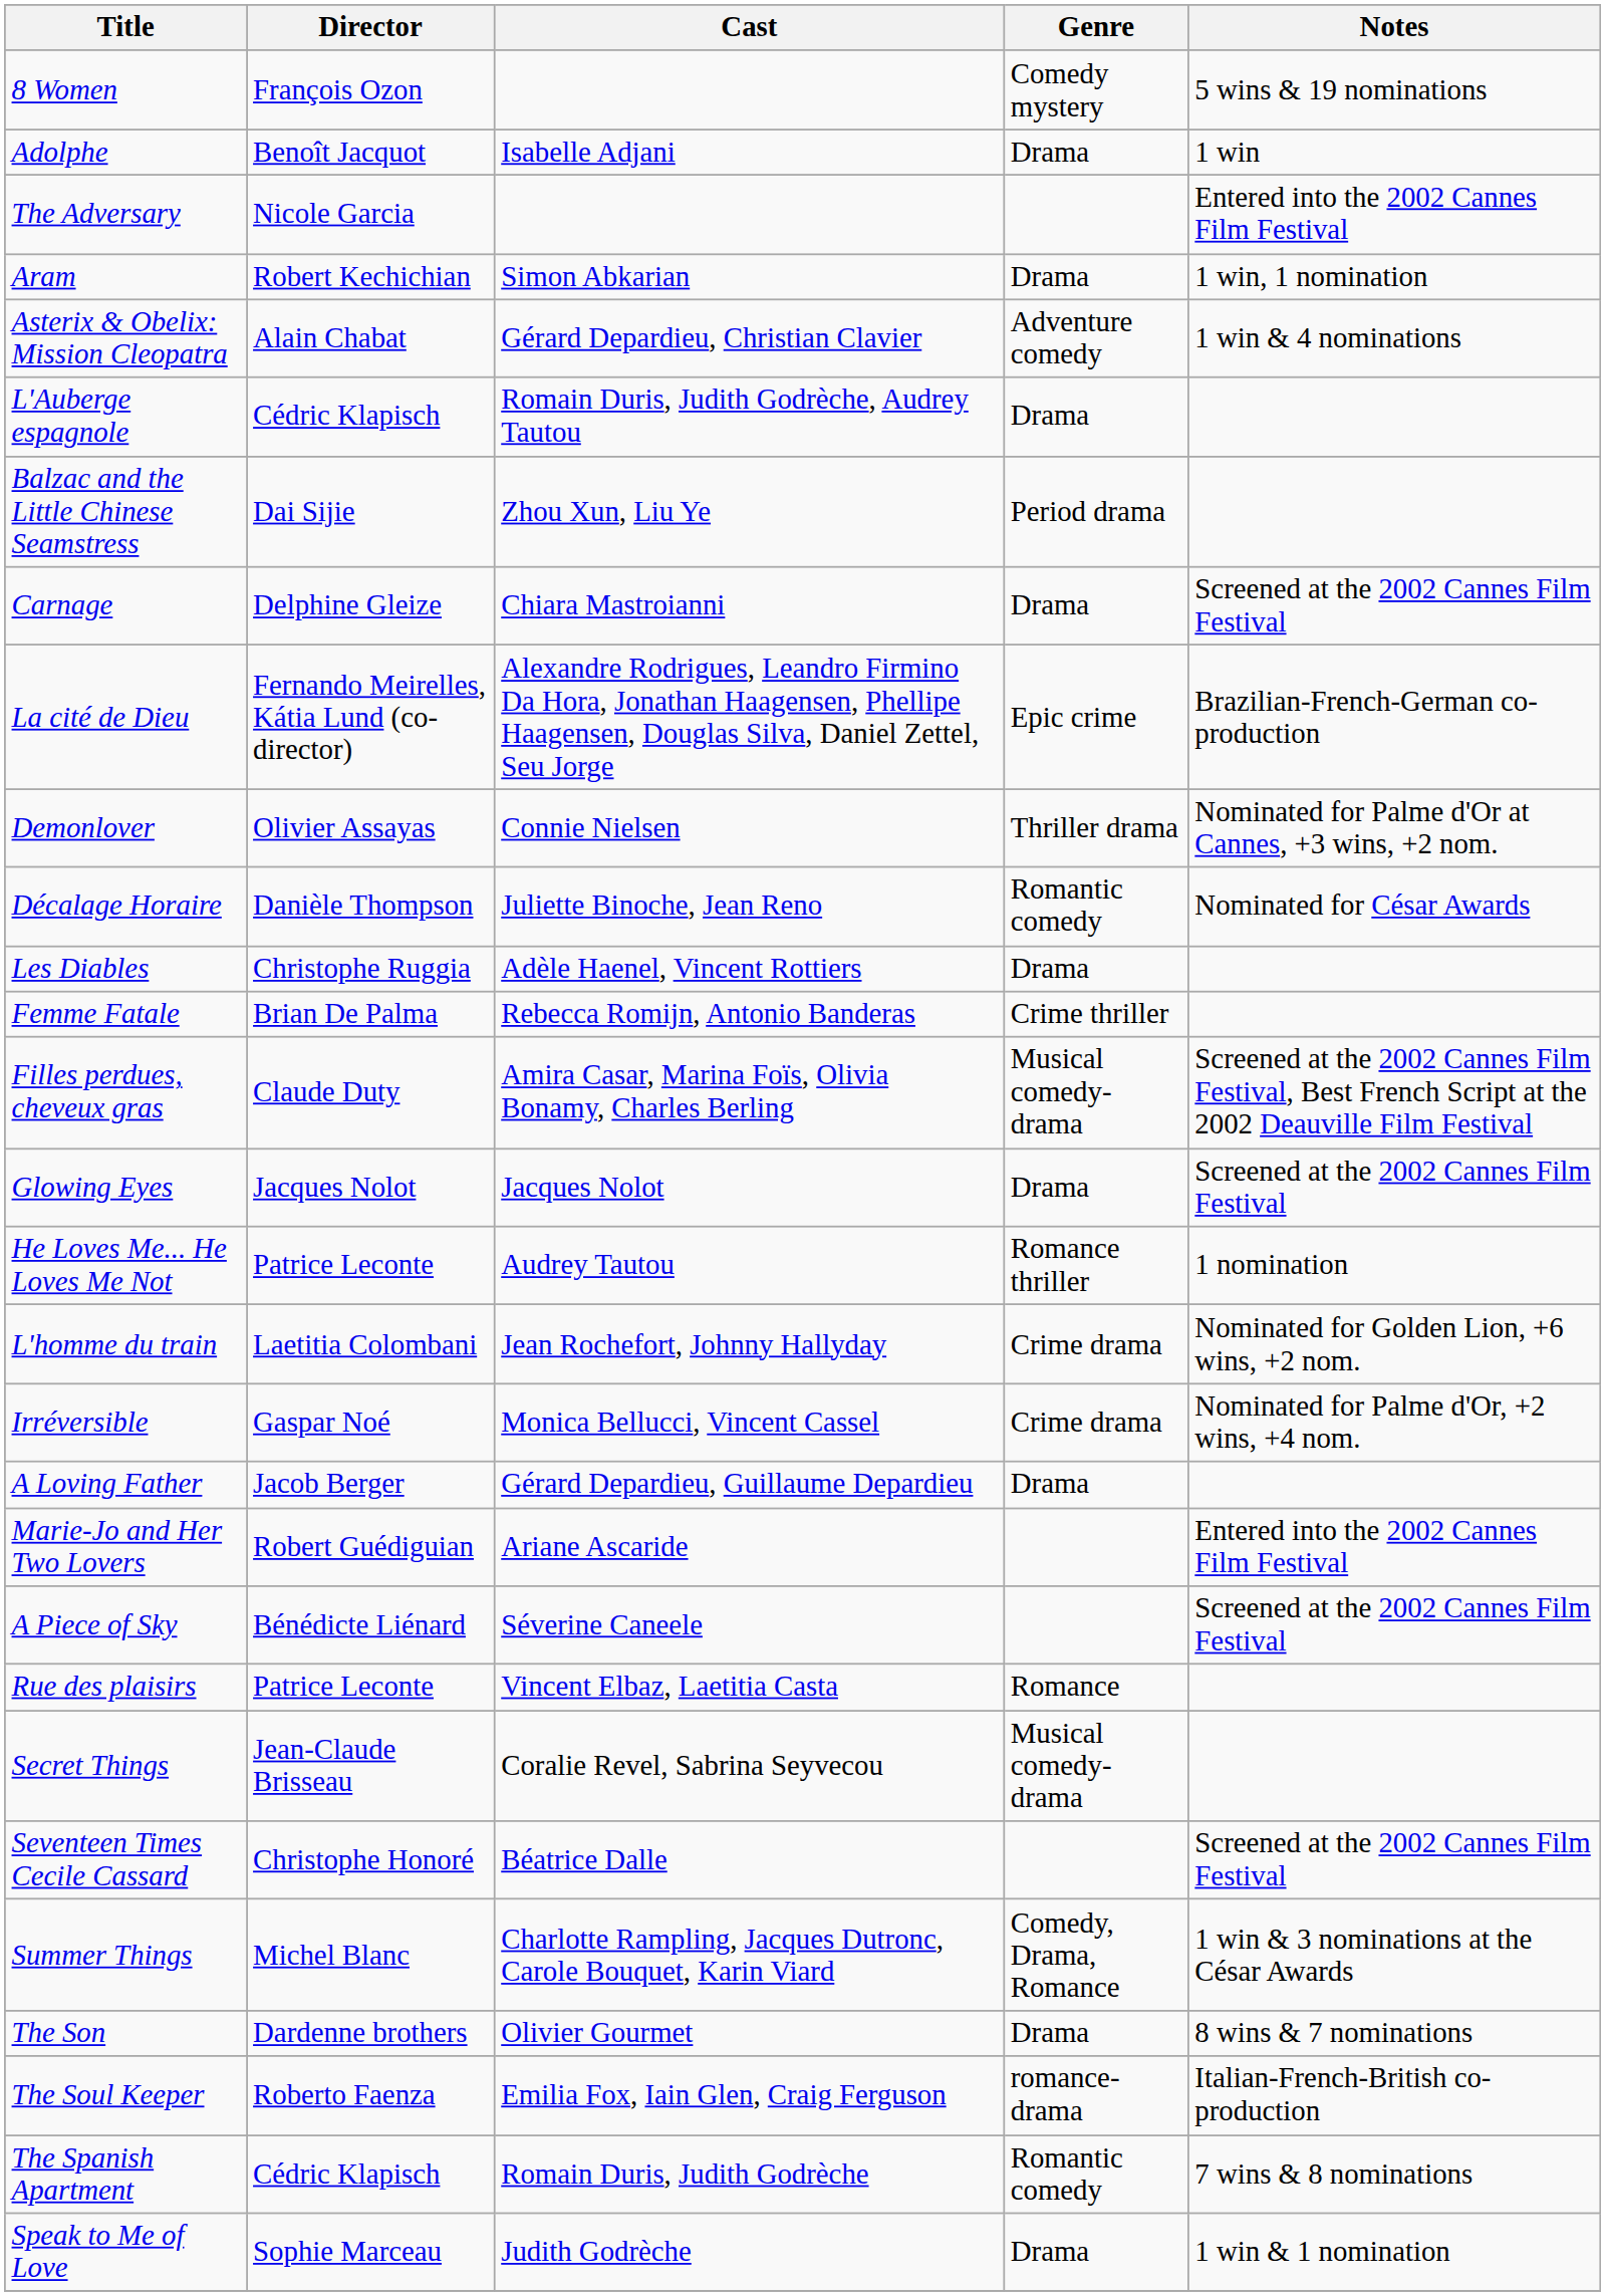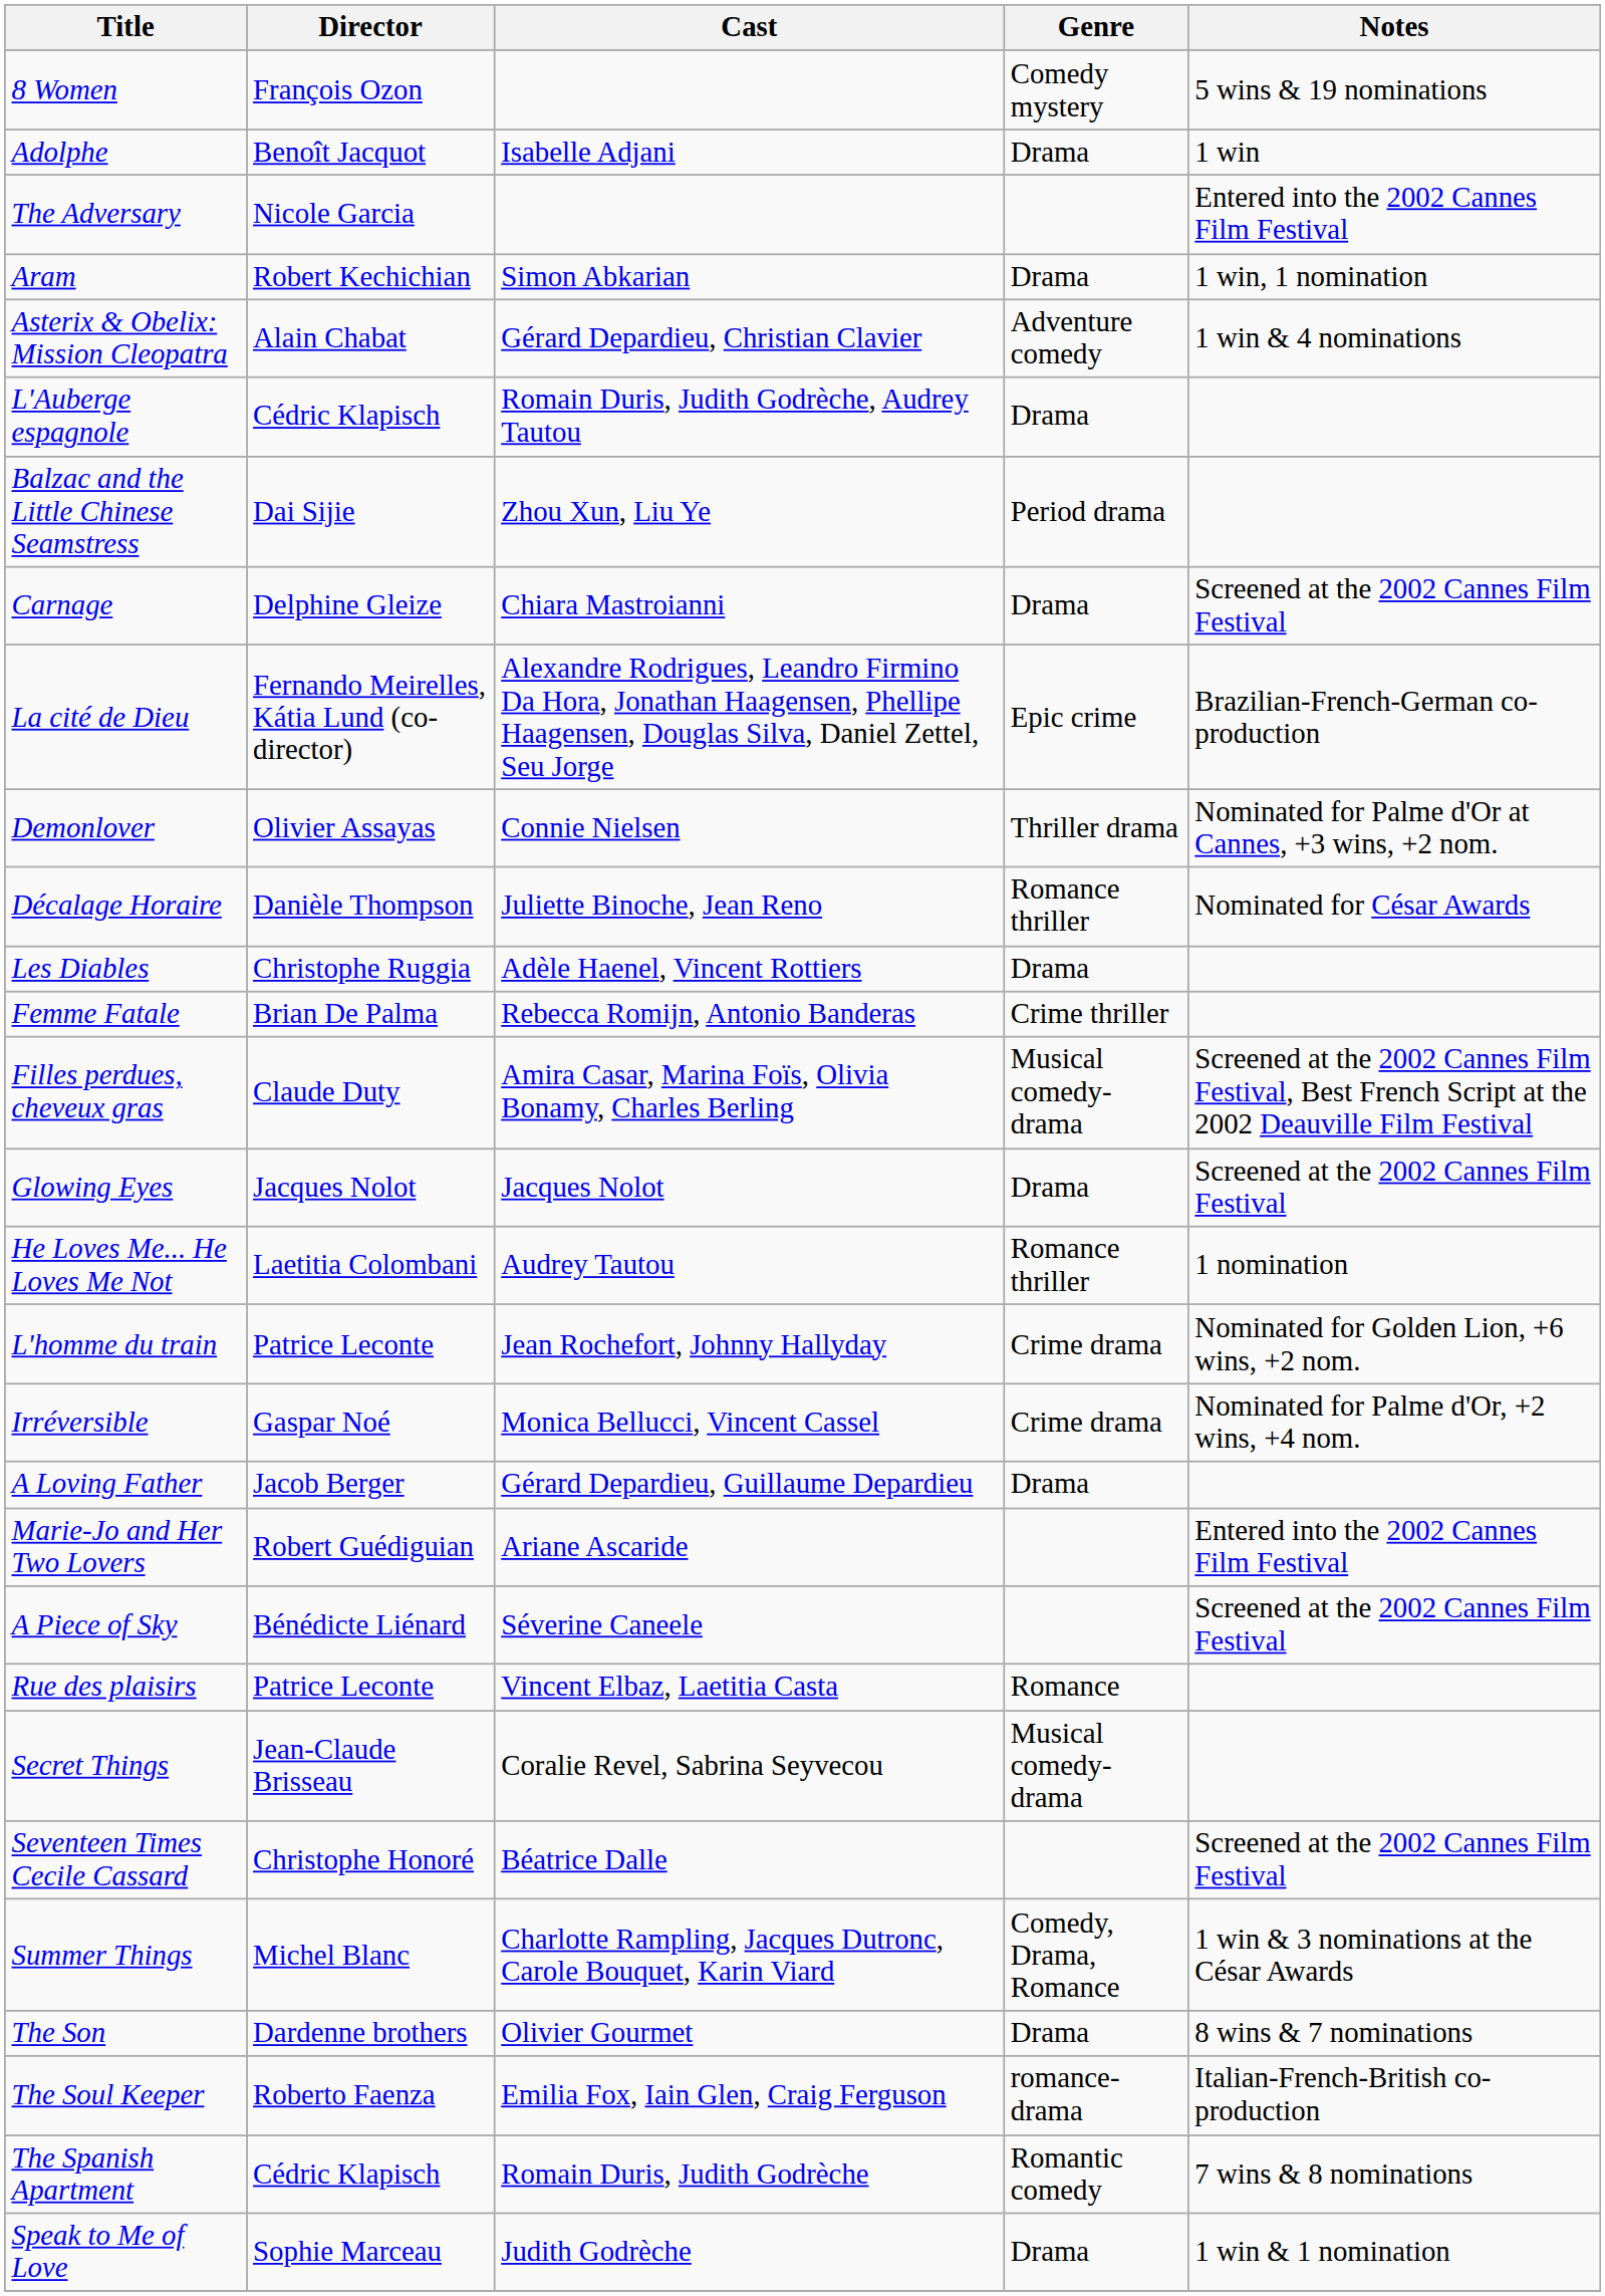 <table class="wikitable sortable" width="100%">
 <tr>
 <th>Title</th>
 <th>Director</th>
 <th>Cast</th>
 <th>Genre</th>
 <th>Notes</th>
 </tr>
 <tr>
 <td><em><a href='#'>8 Women</a></em></td>
 <td><a href='#'>François Ozon</a></td>
 <td></td>
 <td>Comedy mystery</td>
 <td>5 wins & 19 nominations</td>
 </tr>
 <tr>
 <td><em><a href='#'>Adolphe</a></em></td>
 <td><a href='#'>Benoît Jacquot</a></td>
 <td><a href='#'>Isabelle Adjani</a></td>
 <td>Drama</td>
 <td>1 win</td>
 </tr>
 <tr>
 <td><em><a href='#'>The Adversary</a></em></td>
 <td><a href='#'>Nicole Garcia</a></td>
 <td></td>
 <td></td>
 <td>Entered into the <a href='#'>2002 Cannes Film Festival</a></td>
 </tr>
 <tr>
 <td><em><a href='#'>Aram</a></em></td>
 <td><a href='#'>Robert Kechichian</a></td>
 <td><a href='#'>Simon Abkarian</a></td>
 <td>Drama</td>
 <td>1 win, 1 nomination</td>
 </tr>
 <tr>
 <td><em><a href='#'>Asterix & Obelix: Mission Cleopatra</a></em></td>
 <td><a href='#'>Alain Chabat</a></td>
 <td><a href='#'>Gérard Depardieu</a>, <a href='#'>Christian Clavier</a></td>
 <td>Adventure comedy</td>
 <td>1 win & 4 nominations</td>
 </tr>
 <tr>
 <td><em><a href='#'>L'Auberge espagnole</a></em></td>
 <td><a href='#'>Cédric Klapisch</a></td>
 <td><a href='#'>Romain Duris</a>, <a href='#'>Judith Godrèche</a>, <a href='#'>Audrey Tautou</a></td>
 <td>Drama</td>
 <td></td>
 </tr>
 <tr>
 <td><em><a href='#'>Balzac and the Little Chinese Seamstress</a></em></td>
 <td><a href='#'>Dai Sijie</a></td>
 <td><a href='#'>Zhou Xun</a>, <a href='#'>Liu Ye</a></td>
 <td>Period drama</td>
 <td></td>
 </tr>
 <tr>
 <td><em><a href='#'>Carnage</a></em></td>
 <td><a href='#'>Delphine Gleize</a></td>
 <td><a href='#'>Chiara Mastroianni</a></td>
 <td>Drama</td>
 <td>Screened at the <a href='#'>2002 Cannes Film Festival</a></td>
 </tr>
 <tr>
 <td><em><a href='#'>La cité de Dieu</a></em></td>
 <td><a href='#'>Fernando Meirelles</a>, <a href='#'>Kátia Lund</a> (co-director)</td>
 <td><a href='#'>Alexandre Rodrigues</a>, <a href='#'>Leandro Firmino Da Hora</a>, <a href='#'>Jonathan Haagensen</a>, <a href='#'>Phellipe Haagensen</a>, <a href='#'>Douglas Silva</a>, Daniel Zettel, <a href='#'>Seu Jorge</a></td>
 <td>Epic crime</td>
 <td>Brazilian-French-German co-production</td>
 </tr>
 <tr>
 <td><em><a href='#'>Demonlover</a></em></td>
 <td><a href='#'>Olivier Assayas</a></td>
 <td><a href='#'>Connie Nielsen</a></td>
 <td>Thriller drama</td>
 <td>Nominated for Palme d'Or at <a href='#'>Cannes</a>, +3 wins, +2 nom.</td>
 </tr>
 <tr>
 <td><em><a href='#'>Décalage Horaire</a></em></td>
 <td><a href='#'>Danièle Thompson</a></td>
 <td><a href='#'>Juliette Binoche</a>, <a href='#'>Jean Reno</a></td>
-<td>Romantic comedy</td>
+<td>Romance thriller</td>
 <td>Nominated for <a href='#'>César Awards</a></td>
 </tr>
 <tr>
 <td><em><a href='#'>Les Diables</a></em></td>
 <td><a href='#'>Christophe Ruggia</a></td>
 <td><a href='#'>Adèle Haenel</a>, <a href='#'>Vincent Rottiers</a></td>
 <td>Drama</td>
 <td></td>
 </tr>
 <tr>
 <td><em><a href='#'>Femme Fatale</a></em></td>
 <td><a href='#'>Brian De Palma</a></td>
 <td><a href='#'>Rebecca Romijn</a>, <a href='#'>Antonio Banderas</a></td>
 <td>Crime thriller</td>
 <td></td>
 </tr>
 <tr>
 <td><em><a href='#'>Filles perdues, cheveux gras</a></em></td>
 <td><a href='#'>Claude Duty</a></td>
 <td><a href='#'>Amira Casar</a>, <a href='#'>Marina Foïs</a>, <a href='#'>Olivia Bonamy</a>, <a href='#'>Charles Berling</a></td>
 <td>Musical comedy-drama</td>
 <td>Screened at the <a href='#'>2002 Cannes Film Festival</a>, Best French Script at the 2002 <a href='#'>Deauville Film Festival</a></td>
 </tr>
 <tr>
 <td><em><a href='#'>Glowing Eyes</a></em></td>
 <td><a href='#'>Jacques Nolot</a></td>
 <td><a href='#'>Jacques Nolot</a></td>
 <td>Drama</td>
 <td>Screened at the <a href='#'>2002 Cannes Film Festival</a></td>
 </tr>
 <tr>
 <td><em><a href='#'>He Loves Me... He Loves Me Not</a></em></td>
-<td><a href='#'>Patrice Leconte</a></td>
+<td><a href='#'>Laetitia Colombani</a></td>
 <td><a href='#'>Audrey Tautou</a></td>
 <td>Romance thriller</td>
 <td>1 nomination</td>
 </tr>
 <tr>
 <td><em><a href='#'>L'homme du train</a></em></td>
-<td><a href='#'>Laetitia Colombani</a></td>
+<td><a href='#'>Patrice Leconte</a></td>
 <td><a href='#'>Jean Rochefort</a>, <a href='#'>Johnny Hallyday</a></td>
 <td>Crime drama</td>
 <td>Nominated for Golden Lion, +6 wins, +2 nom.</td>
 </tr>
 <tr>
 <td><em><a href='#'>Irréversible</a></em></td>
 <td><a href='#'>Gaspar Noé</a></td>
 <td><a href='#'>Monica Bellucci</a>, <a href='#'>Vincent Cassel</a></td>
 <td>Crime drama</td>
 <td>Nominated for Palme d'Or, +2 wins, +4 nom.</td>
 </tr>
 <tr>
 <td><em><a href='#'>A Loving Father</a></em></td>
 <td><a href='#'>Jacob Berger</a></td>
 <td><a href='#'>Gérard Depardieu</a>, <a href='#'>Guillaume Depardieu</a></td>
 <td>Drama</td>
 <td></td>
 </tr>
 <tr>
 <td><em><a href='#'>Marie-Jo and Her Two Lovers</a></em></td>
 <td><a href='#'>Robert Guédiguian</a></td>
 <td><a href='#'>Ariane Ascaride</a></td>
 <td></td>
 <td>Entered into the <a href='#'>2002 Cannes Film Festival</a></td>
 </tr>
 <tr>
 <td><em><a href='#'>A Piece of Sky</a></em></td>
 <td><a href='#'>Bénédicte Liénard</a></td>
 <td><a href='#'>Séverine Caneele</a></td>
 <td></td>
 <td>Screened at the <a href='#'>2002 Cannes Film Festival</a></td>
 </tr>
 <tr>
 <td><em><a href='#'>Rue des plaisirs</a></em></td>
 <td><a href='#'>Patrice Leconte</a></td>
 <td><a href='#'>Vincent Elbaz</a>, <a href='#'>Laetitia Casta</a></td>
 <td>Romance</td>
 <td></td>
 </tr>
 <tr>
 <td><em><a href='#'>Secret Things</a></em></td>
 <td><a href='#'>Jean-Claude Brisseau</a></td>
 <td>Coralie Revel, Sabrina Seyvecou</td>
 <td>Musical comedy-drama</td>
 <td></td>
 </tr>
 <tr>
 <td><em><a href='#'>Seventeen Times Cecile Cassard</a></em></td>
 <td><a href='#'>Christophe Honoré</a></td>
 <td><a href='#'>Béatrice Dalle</a></td>
 <td></td>
 <td>Screened at the <a href='#'>2002 Cannes Film Festival</a></td>
 </tr>
 <tr>
 <td><em><a href='#'>Summer Things</a></em></td>
 <td><a href='#'>Michel Blanc</a></td>
 <td><a href='#'>Charlotte Rampling</a>, <a href='#'>Jacques Dutronc</a>, <a href='#'>Carole Bouquet</a>, <a href='#'>Karin Viard</a></td>
 <td>Comedy, Drama, Romance</td>
 <td>1 win & 3 nominations at the César Awards</td>
 </tr>
 <tr>
 <td><em><a href='#'>The Son</a></em></td>
 <td><a href='#'>Dardenne brothers</a></td>
 <td><a href='#'>Olivier Gourmet</a></td>
 <td>Drama</td>
 <td>8 wins & 7 nominations</td>
 </tr>
 <tr>
 <td><em><a href='#'>The Soul Keeper</a></em></td>
 <td><a href='#'>Roberto Faenza</a></td>
 <td><a href='#'>Emilia Fox</a>, <a href='#'>Iain Glen</a>, <a href='#'>Craig Ferguson</a></td>
 <td>romance-drama</td>
 <td>Italian-French-British co-production</td>
 </tr>
 <tr>
 <td><em><a href='#'>The Spanish Apartment</a></em></td>
 <td><a href='#'>Cédric Klapisch</a></td>
 <td><a href='#'>Romain Duris</a>, <a href='#'>Judith Godrèche</a></td>
 <td>Romantic comedy</td>
 <td>7 wins & 8 nominations</td>
 </tr>
 <tr>
 <td><em><a href='#'>Speak to Me of Love</a></em></td>
 <td><a href='#'>Sophie Marceau</a></td>
 <td><a href='#'>Judith Godrèche</a></td>
 <td>Drama</td>
 <td>1 win & 1 nomination</td>
 </tr>
 <tr>
 </tr>
 </table>
